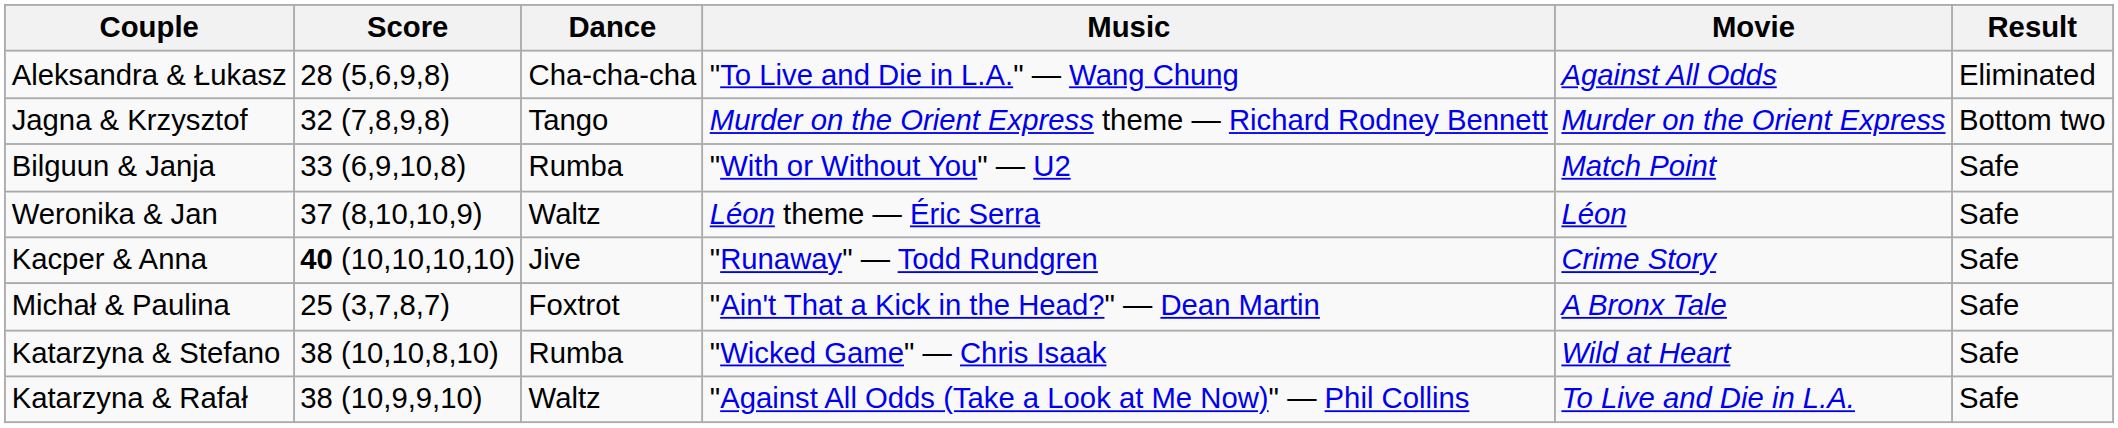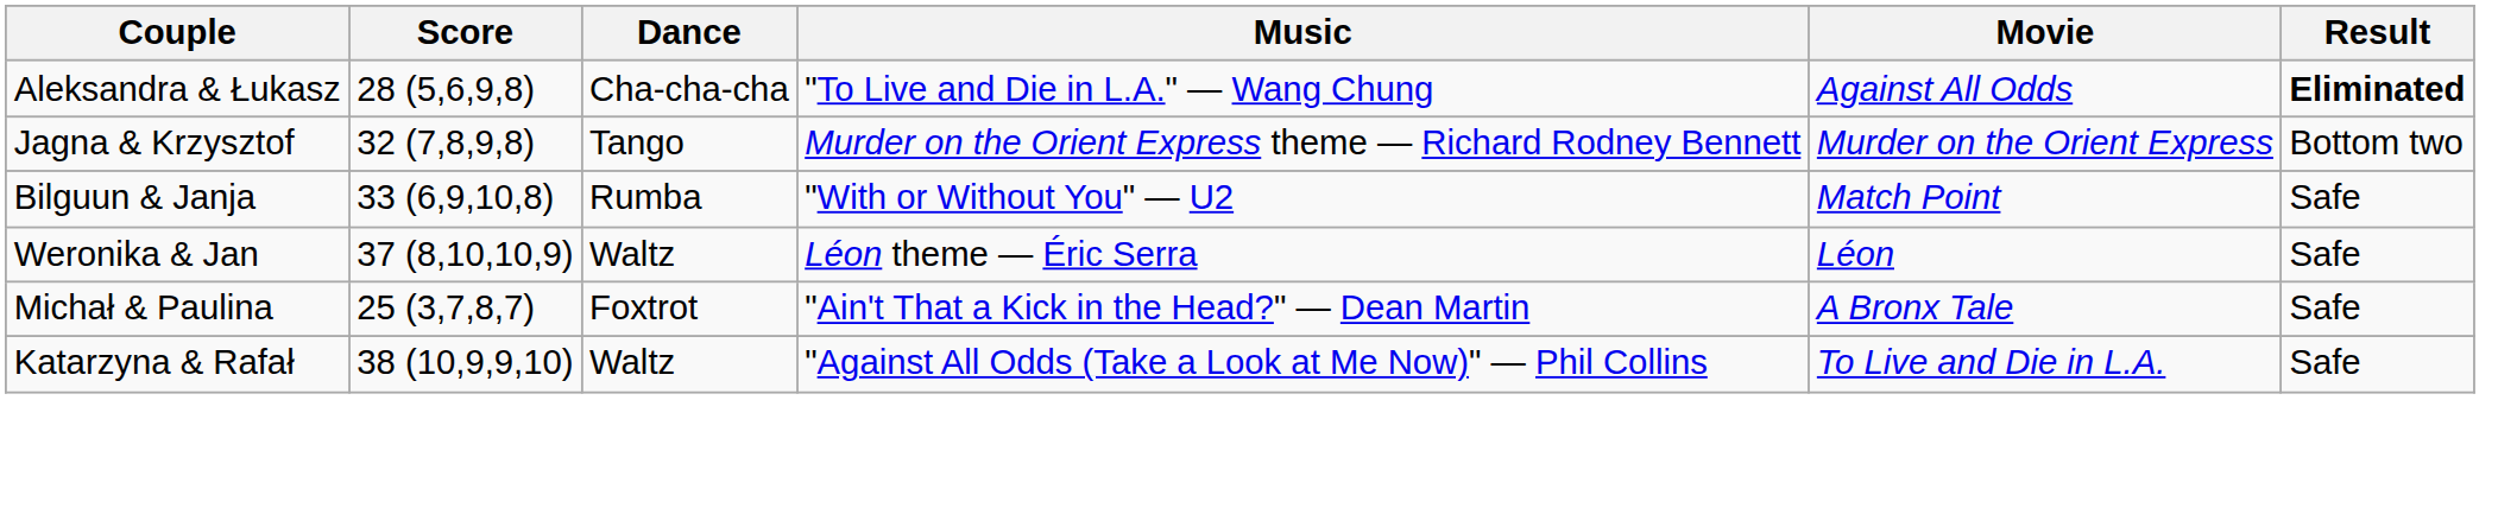 <table class="wikitable">
 <tr>
 <th>Couple</th>
 <th>Score</th>
 <th>Dance</th>
 <th>Music</th>
 <th>Movie</th>
 <th>Result</th>
 </tr>
 <tr>
 <td>Aleksandra & Łukasz</td>
 <td>28 (5,6,9,8)</td>
 <td>Cha-cha-cha</td>
 <td>"<a href='#'>To Live and Die in L.A.</a>" — <a href='#'>Wang Chung</a></td>
 <td><em><a href='#'>Against All Odds</a></em></td>
-<td>Eliminated</td>
+<td><strong>Eliminated</strong></td>
 </tr>
 <tr>
 <td>Jagna & Krzysztof</td>
 <td>32 (7,8,9,8)</td>
 <td>Tango</td>
 <td><em><a href='#'>Murder on the Orient Express</a></em> theme — <a href='#'>Richard Rodney Bennett</a></td>
 <td><em><a href='#'>Murder on the Orient Express</a></em></td>
 <td>Bottom two</td>
 </tr>
 <tr>
 <td>Bilguun & Janja</td>
 <td>33 (6,9,10,8)</td>
 <td>Rumba</td>
 <td>"<a href='#'>With or Without You</a>" — <a href='#'>U2</a></td>
 <td><em><a href='#'>Match Point</a></em></td>
 <td>Safe</td>
 </tr>
 <tr>
 <td>Weronika & Jan</td>
 <td>37 (8,10,10,9)</td>
 <td>Waltz</td>
 <td><em><a href='#'>Léon</a></em> theme — <a href='#'>Éric Serra</a></td>
 <td><em><a href='#'>Léon</a></em></td>
 <td>Safe</td>
 </tr>
 <tr>
-<td>Kacper & Anna</td>
-<td><strong>40</strong> (10,10,10,10)</td>
-<td>Jive</td>
-<td>"<a href='#'>Runaway</a>" — <a href='#'>Todd Rundgren</a></td>
-<td><em><a href='#'>Crime Story</a></em></td>
-<td>Safe</td>
-</tr>
-<tr>
 <td>Michał & Paulina</td>
 <td>25 (3,7,8,7)</td>
 <td>Foxtrot</td>
 <td>"<a href='#'>Ain't That a Kick in the Head?</a>" — <a href='#'>Dean Martin</a></td>
 <td><em><a href='#'>A Bronx Tale</a></em></td>
-<td>Safe</td>
-</tr>
-<tr>
-<td>Katarzyna & Stefano</td>
-<td>38 (10,10,8,10)</td>
-<td>Rumba</td>
-<td>"<a href='#'>Wicked Game</a>" — <a href='#'>Chris Isaak</a></td>
-<td><em><a href='#'>Wild at Heart</a></em></td>
 <td>Safe</td>
 </tr>
 <tr>
 <td>Katarzyna & Rafał</td>
 <td>38 (10,9,9,10)</td>
 <td>Waltz</td>
 <td>"<a href='#'>Against All Odds (Take a Look at Me Now)</a>" — <a href='#'>Phil Collins</a></td>
 <td><em><a href='#'>To Live and Die in L.A.</a></em></td>
 <td>Safe</td>
 </tr>
 </table>
